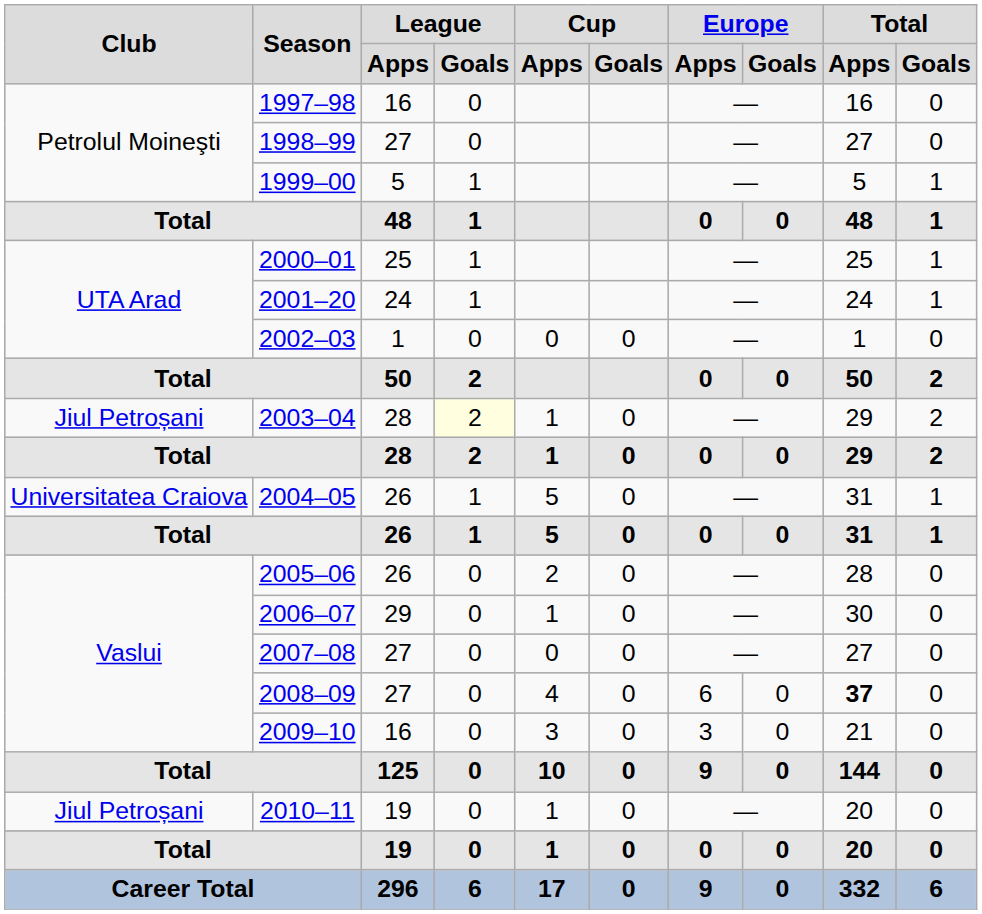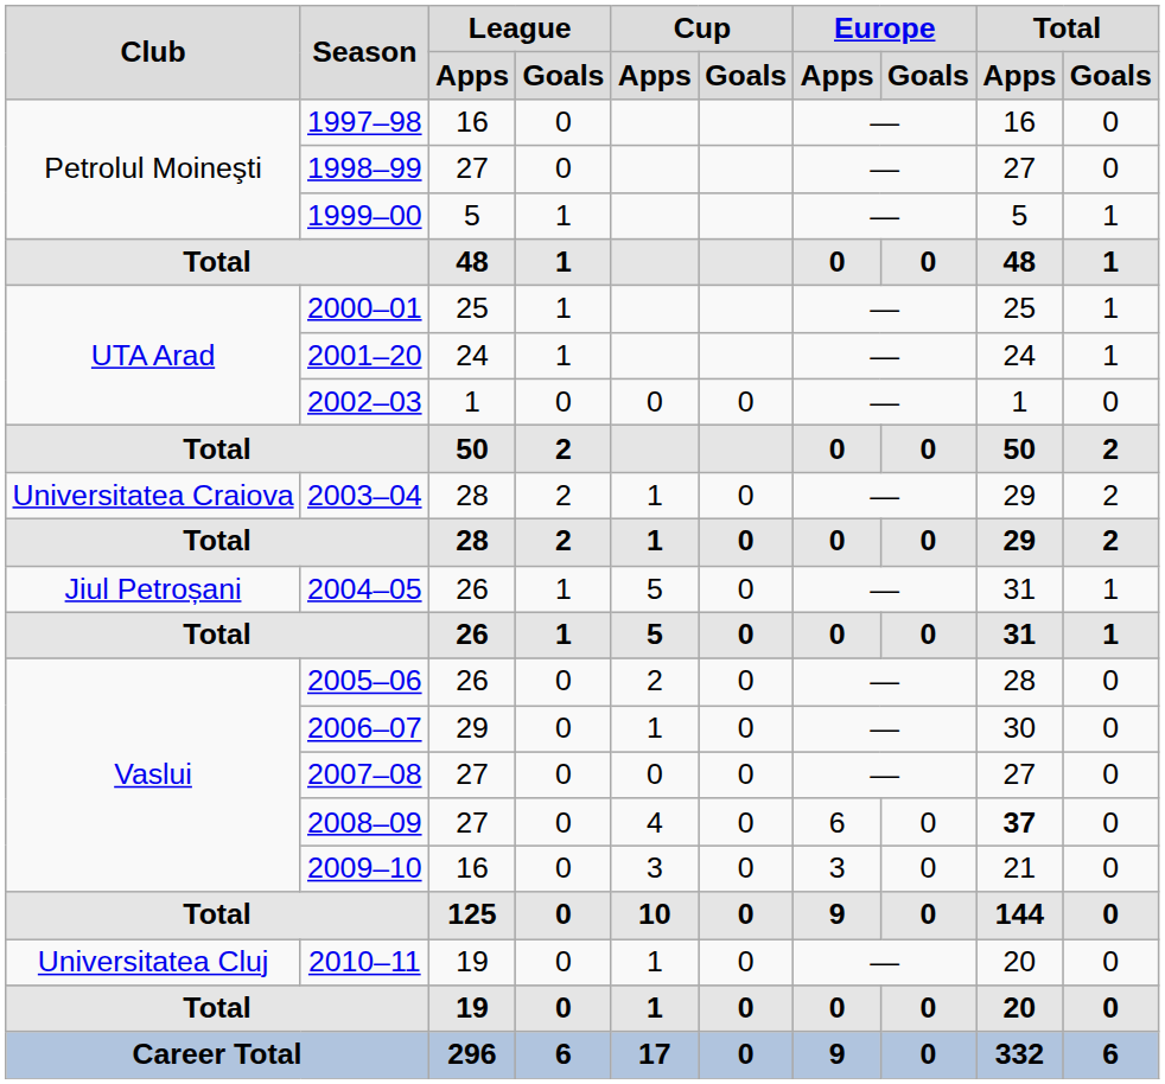 <table class="wikitable" style="text-align: center;">
 <tr>
 <th style="background: #DCDCDC; text-align: center" rowspan="2"><strong>Club</strong></th>
 <th style="background: #DCDCDC; text-align: center" rowspan="2"><strong>Season</strong></th>
 <th style="background: #DCDCDC; text-align: center" colspan="2"><strong>League</strong></th>
 <th style="background: #DCDCDC; text-align: center" colspan="2"><strong>Cup</strong></th>
 <th style="background: #DCDCDC; text-align: center" colspan="2"><a href='#'>Europe</a></th>
 <th style="background: #DCDCDC; text-align: center" colspan="3"><strong>Total</strong></th>
 </tr>
 <tr>
 <th style="background:#dcdcdc; text-align:center;">Apps</th>
 <th style="background:#dcdcdc; text-align:center;">Goals</th>
 <th style="background:#dcdcdc; text-align:center;">Apps</th>
 <th style="background:#dcdcdc; text-align:center;">Goals</th>
 <th style="background:#dcdcdc; text-align:center;">Apps</th>
 <th style="background:#dcdcdc; text-align:center;">Goals</th>
 <th style="background:#dcdcdc; text-align:center;">Apps</th>
 <th style="background:#dcdcdc; text-align:center;">Goals</th>
 </tr>
 <tr>
 <td rowspan="3">Petrolul Moineşti</td>
 <td><a href='#'>1997–98</a></td>
 <td>16</td>
 <td>0</td>
 <td></td>
 <td></td>
 <td colspan="2">—</td>
 <td>16</td>
 <td>0</td>
 </tr>
 <tr>
 <td><a href='#'>1998–99</a></td>
 <td>27</td>
 <td>0</td>
 <td></td>
 <td></td>
 <td colspan="2">—</td>
 <td>27</td>
 <td>0</td>
 </tr>
 <tr>
 <td><a href='#'>1999–00</a></td>
 <td>5</td>
 <td>1</td>
 <td></td>
 <td></td>
 <td colspan="2">—</td>
 <td>5</td>
 <td>1</td>
 </tr>
 <tr>
 <th style="background: #E5E5E5; text-align: center" colspan="2">Total</th>
 <th style="background:#e5e5e5; text-align:center;">48</th>
 <th style="background:#e5e5e5; text-align:center;">1</th>
 <th style="background:#e5e5e5; text-align:center;"></th>
 <th style="background:#e5e5e5; text-align:center;"></th>
 <th style="background:#e5e5e5; text-align:center;">0</th>
 <th style="background:#e5e5e5; text-align:center;">0</th>
 <th style="background:#e5e5e5; text-align:center;">48</th>
 <th style="background:#e5e5e5; text-align:center;">1</th>
 </tr>
 <tr>
 <td rowspan="3"><a href='#'>UTA Arad</a></td>
 <td><a href='#'>2000–01</a></td>
 <td>25</td>
 <td>1</td>
 <td></td>
 <td></td>
 <td colspan="2">—</td>
 <td>25</td>
 <td>1</td>
 </tr>
 <tr>
 <td><a href='#'>2001–20</a></td>
 <td>24</td>
 <td>1</td>
 <td></td>
 <td></td>
 <td colspan="2">—</td>
 <td>24</td>
 <td>1</td>
 </tr>
 <tr>
 <td><a href='#'>2002–03</a></td>
 <td>1</td>
 <td>0</td>
 <td>0</td>
 <td>0</td>
 <td colspan="2">—</td>
 <td>1</td>
 <td>0</td>
 </tr>
 <tr>
 <th style="background: #E5E5E5; text-align: center" colspan="2">Total</th>
 <th style="background:#e5e5e5; text-align:center;">50</th>
 <th style="background:#e5e5e5; text-align:center;">2</th>
 <th style="background:#e5e5e5; text-align:center;"></th>
 <th style="background:#e5e5e5; text-align:center;"></th>
 <th style="background:#e5e5e5; text-align:center;">0</th>
 <th style="background:#e5e5e5; text-align:center;">0</th>
 <th style="background:#e5e5e5; text-align:center;">50</th>
 <th style="background:#e5e5e5; text-align:center;">2</th>
 </tr>
 <tr>
-<td rowspan="1"><a href='#'>Jiul Petroșani</a></td>
+<td rowspan="1"><a href='#'>Universitatea Craiova</a></td>
 <td><a href='#'>2003–04</a></td>
 <td>28</td>
-<td style="background: lightyellow;">2</td>
+<td>2</td>
 <td>1</td>
 <td>0</td>
 <td colspan="2">—</td>
 <td>29</td>
 <td>2</td>
 </tr>
 <tr>
 <th style="background: #E5E5E5; text-align: center" colspan="2">Total</th>
 <th style="background:#e5e5e5; text-align:center;">28</th>
 <th style="background:#e5e5e5; text-align:center;">2</th>
 <th style="background:#e5e5e5; text-align:center;">1</th>
 <th style="background:#e5e5e5; text-align:center;">0</th>
 <th style="background:#e5e5e5; text-align:center;">0</th>
 <th style="background:#e5e5e5; text-align:center;">0</th>
 <th style="background:#e5e5e5; text-align:center;">29</th>
 <th style="background:#e5e5e5; text-align:center;">2</th>
 </tr>
 <tr>
-<td rowspan="1"><a href='#'>Universitatea Craiova</a></td>
+<td rowspan="1"><a href='#'>Jiul Petroșani</a></td>
 <td><a href='#'>2004–05</a></td>
 <td>26</td>
 <td>1</td>
 <td>5</td>
 <td>0</td>
 <td colspan="2">—</td>
 <td>31</td>
 <td>1</td>
 </tr>
 <tr>
 <th style="background: #E5E5E5; text-align: center" colspan="2">Total</th>
 <th style="background:#e5e5e5; text-align:center;">26</th>
 <th style="background:#e5e5e5; text-align:center;">1</th>
 <th style="background:#e5e5e5; text-align:center;">5</th>
 <th style="background:#e5e5e5; text-align:center;">0</th>
 <th style="background:#e5e5e5; text-align:center;">0</th>
 <th style="background:#e5e5e5; text-align:center;">0</th>
 <th style="background:#e5e5e5; text-align:center;">31</th>
 <th style="background:#e5e5e5; text-align:center;">1</th>
 </tr>
 <tr>
 <td rowspan="5"><a href='#'>Vaslui</a></td>
 <td><a href='#'>2005–06</a></td>
 <td>26</td>
 <td>0</td>
 <td>2</td>
 <td>0</td>
 <td colspan="2">—</td>
 <td>28</td>
 <td>0</td>
 </tr>
 <tr>
 <td><a href='#'>2006–07</a></td>
 <td>29</td>
 <td>0</td>
 <td>1</td>
 <td>0</td>
 <td colspan="2">—</td>
 <td>30</td>
 <td>0</td>
 </tr>
 <tr>
 <td><a href='#'>2007–08</a></td>
 <td>27</td>
 <td>0</td>
 <td>0</td>
 <td>0</td>
 <td colspan="2">—</td>
 <td>27</td>
 <td>0</td>
 </tr>
 <tr>
 <td><a href='#'>2008–09</a></td>
 <td>27</td>
 <td>0</td>
 <td>4</td>
 <td>0</td>
 <td>6</td>
 <td>0</td>
 <td><strong>37</strong></td>
 <td>0</td>
 </tr>
 <tr>
 <td><a href='#'>2009–10</a></td>
 <td>16</td>
 <td>0</td>
 <td>3</td>
 <td>0</td>
 <td>3</td>
 <td>0</td>
 <td>21</td>
 <td>0</td>
 </tr>
 <tr>
 <th style="background: #E5E5E5; text-align: center" colspan="2">Total</th>
 <th style="background:#e5e5e5; text-align:center;">125</th>
 <th style="background:#e5e5e5; text-align:center;">0</th>
 <th style="background:#e5e5e5; text-align:center;">10</th>
 <th style="background:#e5e5e5; text-align:center;">0</th>
 <th style="background:#e5e5e5; text-align:center;">9</th>
 <th style="background:#e5e5e5; text-align:center;">0</th>
 <th style="background:#e5e5e5; text-align:center;">144</th>
 <th style="background:#e5e5e5; text-align:center;">0</th>
 </tr>
 <tr>
-<td rowspan="1"><a href='#'>Jiul Petroșani</a></td>
+<td rowspan="1"><a href='#'>Universitatea Cluj</a></td>
 <td><a href='#'>2010–11</a></td>
 <td>19</td>
 <td>0</td>
 <td>1</td>
 <td>0</td>
 <td colspan="2">—</td>
 <td>20</td>
 <td>0</td>
 </tr>
 <tr>
 <th style="background: #E5E5E5; text-align: center" colspan="2">Total</th>
 <th style="background:#e5e5e5; text-align:center;">19</th>
 <th style="background:#e5e5e5; text-align:center;">0</th>
 <th style="background:#e5e5e5; text-align:center;">1</th>
 <th style="background:#e5e5e5; text-align:center;">0</th>
 <th style="background:#e5e5e5; text-align:center;">0</th>
 <th style="background:#e5e5e5; text-align:center;">0</th>
 <th style="background:#e5e5e5; text-align:center;">20</th>
 <th style="background:#e5e5e5; text-align:center;">0</th>
 </tr>
 <tr>
 <th style="background: #b0c4de; text-align: center" colspan="2"><strong>Career Total</strong></th>
 <th style="background:#b0c4de; text-align:center;">296</th>
 <th style="background:#b0c4de; text-align:center;">6</th>
 <th style="background:#b0c4de; text-align:center;">17</th>
 <th style="background:#b0c4de; text-align:center;">0</th>
 <th style="background:#b0c4de; text-align:center;">9</th>
 <th style="background:#b0c4de; text-align:center;">0</th>
 <th style="background:#b0c4de; text-align:center;">332</th>
 <th style="background:#b0c4de; text-align:center;">6</th>
 </tr>
 </table>
